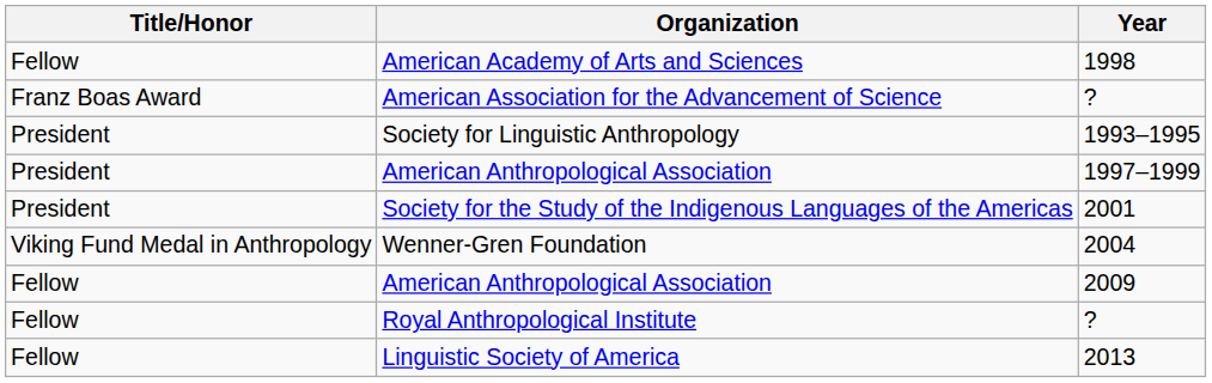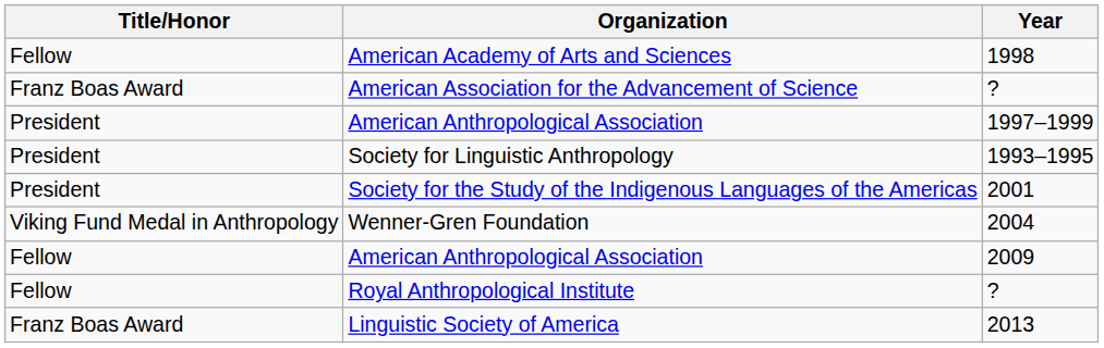 <table class="wikitable">
 <tr>
 <th>Title/Honor</th>
 <th>Organization</th>
 <th>Year</th>
 </tr>
 <tr>
 <td>Fellow</td>
 <td><a href='#'>American Academy of Arts and Sciences</a></td>
 <td>1998</td>
 </tr>
 <tr>
 <td>Franz Boas Award</td>
 <td><a href='#'>American Association for the Advancement of Science</a></td>
 <td>?</td>
 </tr>
 <tr>
 <td>President</td>
-<td>Society for Linguistic Anthropology</td>
-<td>1993–1995</td>
+<td><a href='#'>American Anthropological Association</a></td>
+<td>1997–1999</td>
 </tr>
 <tr>
 <td>President</td>
-<td><a href='#'>American Anthropological Association</a></td>
-<td>1997–1999</td>
+<td>Society for Linguistic Anthropology</td>
+<td>1993–1995</td>
 </tr>
 <tr>
 <td>President</td>
 <td><a href='#'>Society for the Study of the Indigenous Languages of the Americas</a></td>
 <td>2001</td>
 </tr>
 <tr>
 <td>Viking Fund Medal in Anthropology</td>
 <td>Wenner-Gren Foundation</td>
 <td>2004</td>
 </tr>
 <tr>
 <td>Fellow</td>
 <td><a href='#'>American Anthropological Association</a></td>
 <td>2009</td>
 </tr>
 <tr>
 <td>Fellow</td>
 <td><a href='#'>Royal Anthropological Institute</a></td>
 <td>?</td>
 </tr>
 <tr>
-<td>Fellow</td>
+<td>Franz Boas Award</td>
 <td><a href='#'>Linguistic Society of America</a></td>
 <td>2013</td>
 </tr>
 </table>
